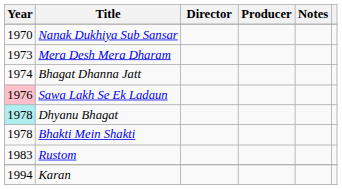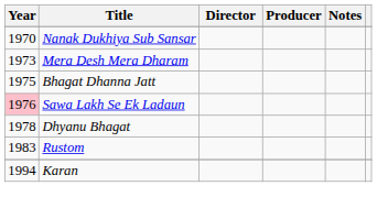 <table class="wikitable plainrowheaders sortable">
 <tr>
 <th scope="col">Year</th>
 <th scope="col">Title</th>
 <th scope="col" width=65>Director</th>
 <th scope="col" width=65>Producer</th>
 <th scope="col" class="unsortable">Notes</th>
 <th scope="col" class="unsortable"></th>
 </tr>
 <tr>
 </tr>
 <tr>
 <td>1970</td>
 <td><em><a href='#'>Nanak Dukhiya Sub Sansar</a></em></td>
 <td></td>
 <td></td>
 <td></td>
 <td></td>
 </tr>
 <tr>
 <td>1973</td>
 <td><em><a href='#'>Mera Desh Mera Dharam</a></em></td>
 <td></td>
 <td></td>
 <td></td>
 <td></td>
 </tr>
 <tr>
-<td>1974</td>
+<td>1975</td>
 <td><em>Bhagat Dhanna Jatt</em></td>
 <td></td>
 <td></td>
 <td></td>
 <td></td>
 </tr>
 <tr>
 <td style="background: pink;">1976</td>
 <td><em><a href='#'>Sawa Lakh Se Ek Ladaun</a></em></td>
 <td></td>
 <td></td>
 <td></td>
 <td></td>
 </tr>
 <tr>
-<td style="background: paleturquoise;">1978</td>
+<td>1978</td>
 <td><em>Dhyanu Bhagat</em></td>
-<td></td>
-<td></td>
-<td></td>
-<td></td>
-</tr>
-<tr>
-<td>1978</td>
-<td><em><a href='#'>Bhakti Mein Shakti</a></em></td>
 <td></td>
 <td></td>
 <td></td>
 <td></td>
 </tr>
 <tr>
 <td>1983</td>
 <td><em><a href='#'>Rustom</a></em></td>
 <td></td>
 <td></td>
 <td></td>
 <td></td>
 </tr>
 <tr>
 </tr>
 <tr>
 <td>1994</td>
 <td><em>Karan</em></td>
 <td></td>
 <td></td>
 <td></td>
 <td></td>
 </tr>
 </table>
